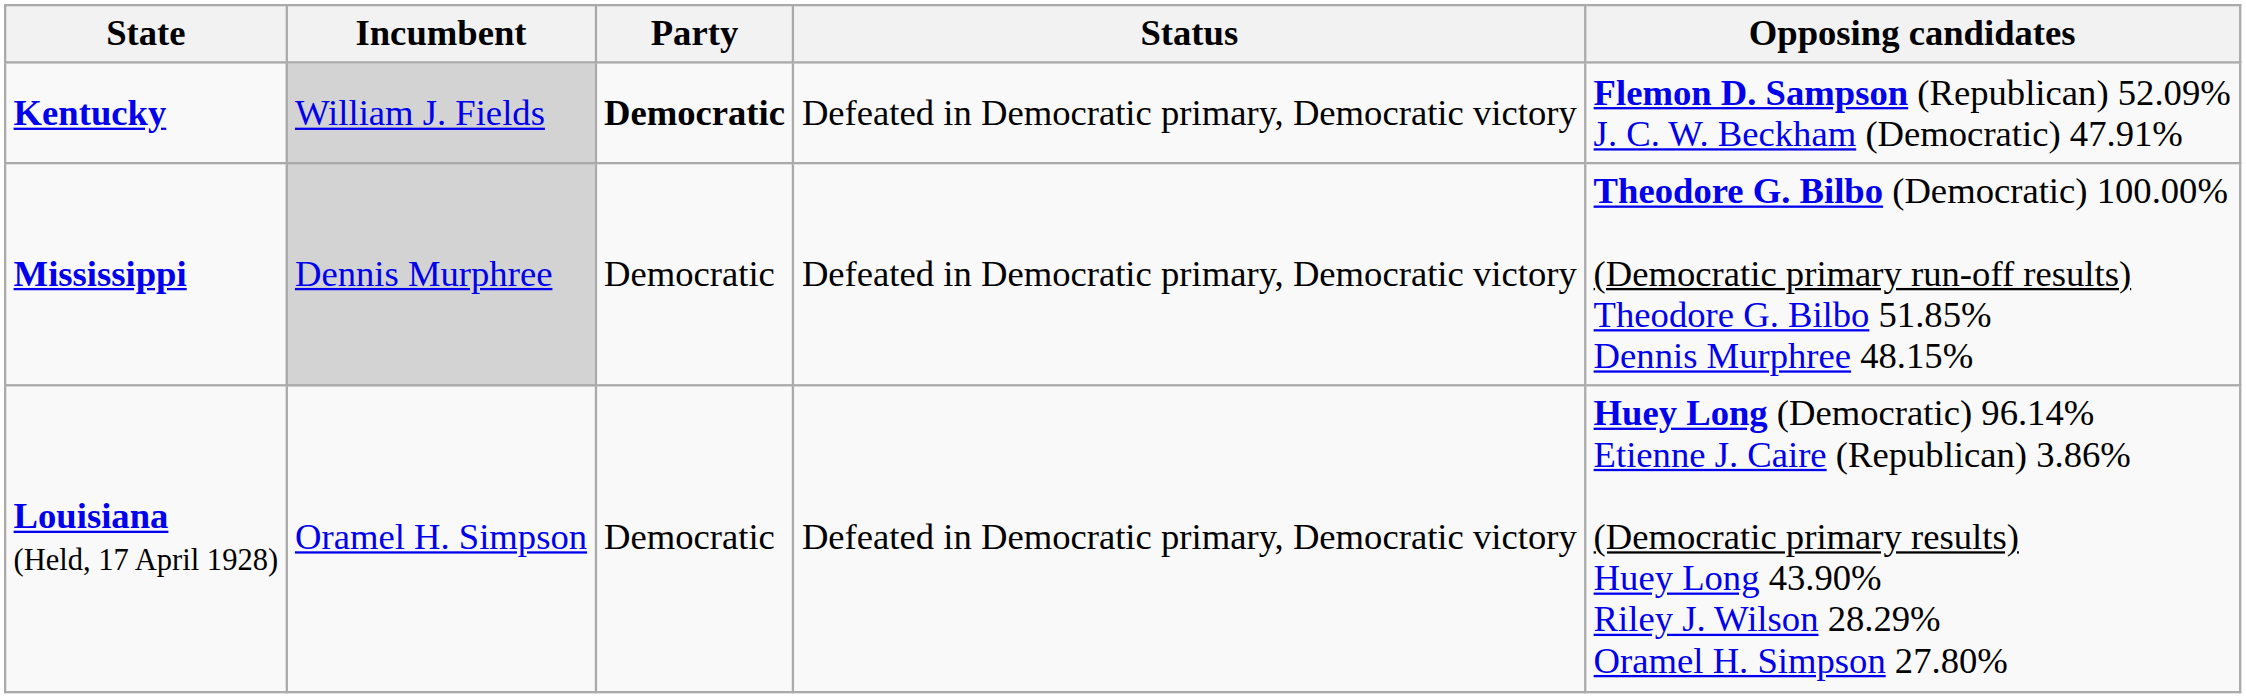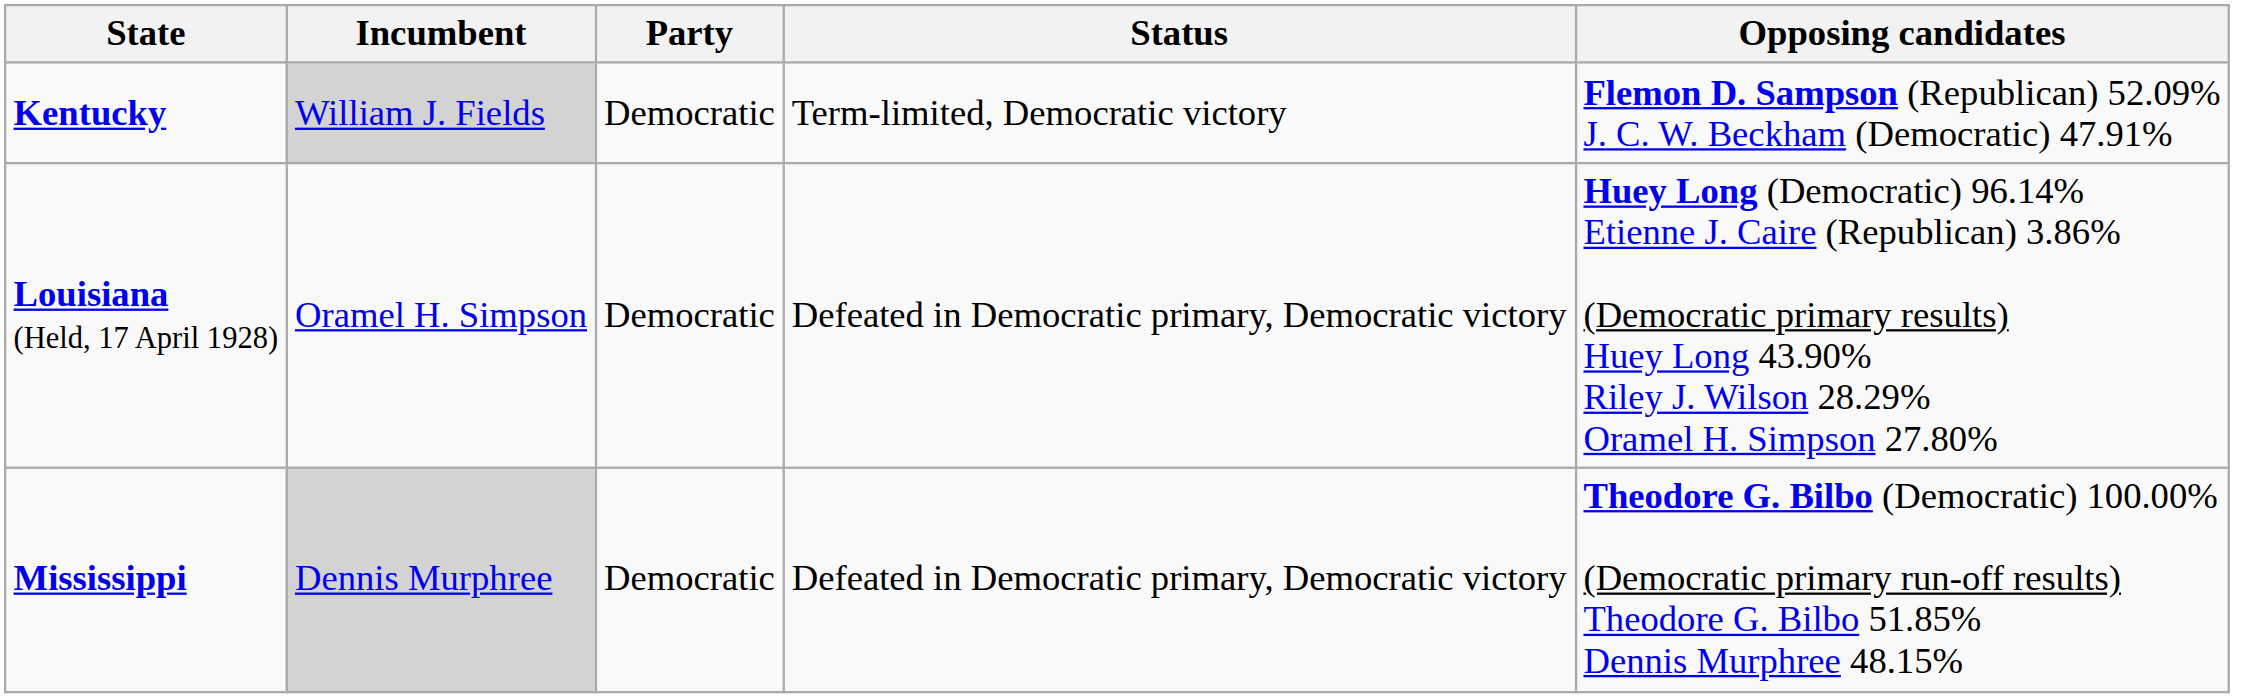 <table class="wikitable">
 <tr>
 <th>State</th>
 <th>Incumbent</th>
 <th>Party</th>
 <th>Status</th>
 <th>Opposing candidates</th>
 </tr>
 <tr>
 <td><strong><a href='#'>Kentucky</a></strong></td>
 <td bgcolor="lightgrey"><a href='#'>William J. Fields</a></td>
-<td><strong>Democratic</strong></td>
+<td>Democratic</td>
+<td>Term-limited, Democratic victory</td>
+<td><strong><a href='#'>Flemon D. Sampson</a></strong> (Republican) 52.09%<br><a href='#'>J. C. W. Beckham</a> (Democratic) 47.91%<br></td>
+</tr>
+<tr>
+<td><strong><a href='#'>Louisiana</a></strong><br><small>(Held, 17 April 1928)</small><br></td>
+<td><a href='#'>Oramel H. Simpson</a></td>
+<td>Democratic</td>
 <td>Defeated in Democratic primary, Democratic victory</td>
-<td><strong><a href='#'>Flemon D. Sampson</a></strong> (Republican) 52.09%<br><a href='#'>J. C. W. Beckham</a> (Democratic) 47.91%<br></td>
+<td><strong><a href='#'>Huey Long</a></strong> (Democratic) 96.14%<br><a href='#'>Etienne J. Caire</a> (Republican) 3.86%<br><br><u>(Democratic primary results)</u><br><a href='#'>Huey Long</a> 43.90%<br><a href='#'>Riley J. Wilson</a> 28.29%<br><a href='#'>Oramel H. Simpson</a> 27.80%<br></td>
 </tr>
 <tr>
 <td><strong><a href='#'>Mississippi</a></strong></td>
 <td bgcolor="lightgrey"><a href='#'>Dennis Murphree</a></td>
 <td>Democratic</td>
 <td>Defeated in Democratic primary, Democratic victory</td>
 <td><strong><a href='#'>Theodore G. Bilbo</a></strong> (Democratic) 100.00%<br><br><u>(Democratic primary run-off results)</u><br><a href='#'>Theodore G. Bilbo</a> 51.85%<br><a href='#'>Dennis Murphree</a> 48.15%<br></td>
 </tr>
-<tr>
-<td><strong><a href='#'>Louisiana</a></strong><br><small>(Held, 17 April 1928)</small><br></td>
-<td><a href='#'>Oramel H. Simpson</a></td>
-<td>Democratic</td>
-<td>Defeated in Democratic primary, Democratic victory</td>
-<td><strong><a href='#'>Huey Long</a></strong> (Democratic) 96.14%<br><a href='#'>Etienne J. Caire</a> (Republican) 3.86%<br><br><u>(Democratic primary results)</u><br><a href='#'>Huey Long</a> 43.90%<br><a href='#'>Riley J. Wilson</a> 28.29%<br><a href='#'>Oramel H. Simpson</a> 27.80%<br></td>
-</tr>
 </table>
